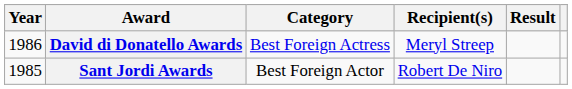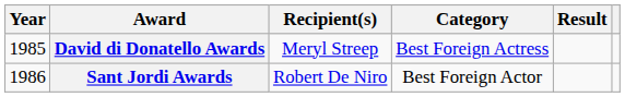 <table class="wikitable plainrowheaders unsortable">
 <tr style="background:#ccc; text-align:center;">
 <th scope="col">Year</th>
 <th scope="col">Award</th>
+<th scope="col">Recipient(s)</th>
 <th scope="col">Category</th>
-<th scope="col">Recipient(s)</th>
 <th scope="col">Result</th>
 <th></th>
 </tr>
 <tr>
-<td align="center">1986</td>
+<td align="center">1985</td>
 <th scope="row"><a href='#'>David di Donatello Awards</a></th>
+<td align="center"><a href='#'>Meryl Streep</a></td>
 <td align="center"><a href='#'>Best Foreign Actress</a></td>
-<td align="center"><a href='#'>Meryl Streep</a></td>
 <td></td>
 <td align="center"></td>
 </tr>
 <tr>
-<td align="center">1985</td>
+<td align="center">1986</td>
 <th scope="row"><a href='#'>Sant Jordi Awards</a></th>
+<td align="center"><a href='#'>Robert De Niro</a></td>
 <td align="center">Best Foreign Actor</td>
-<td align="center"><a href='#'>Robert De Niro</a></td>
 <td></td>
 <td align="center"></td>
 </tr>
 </table>
